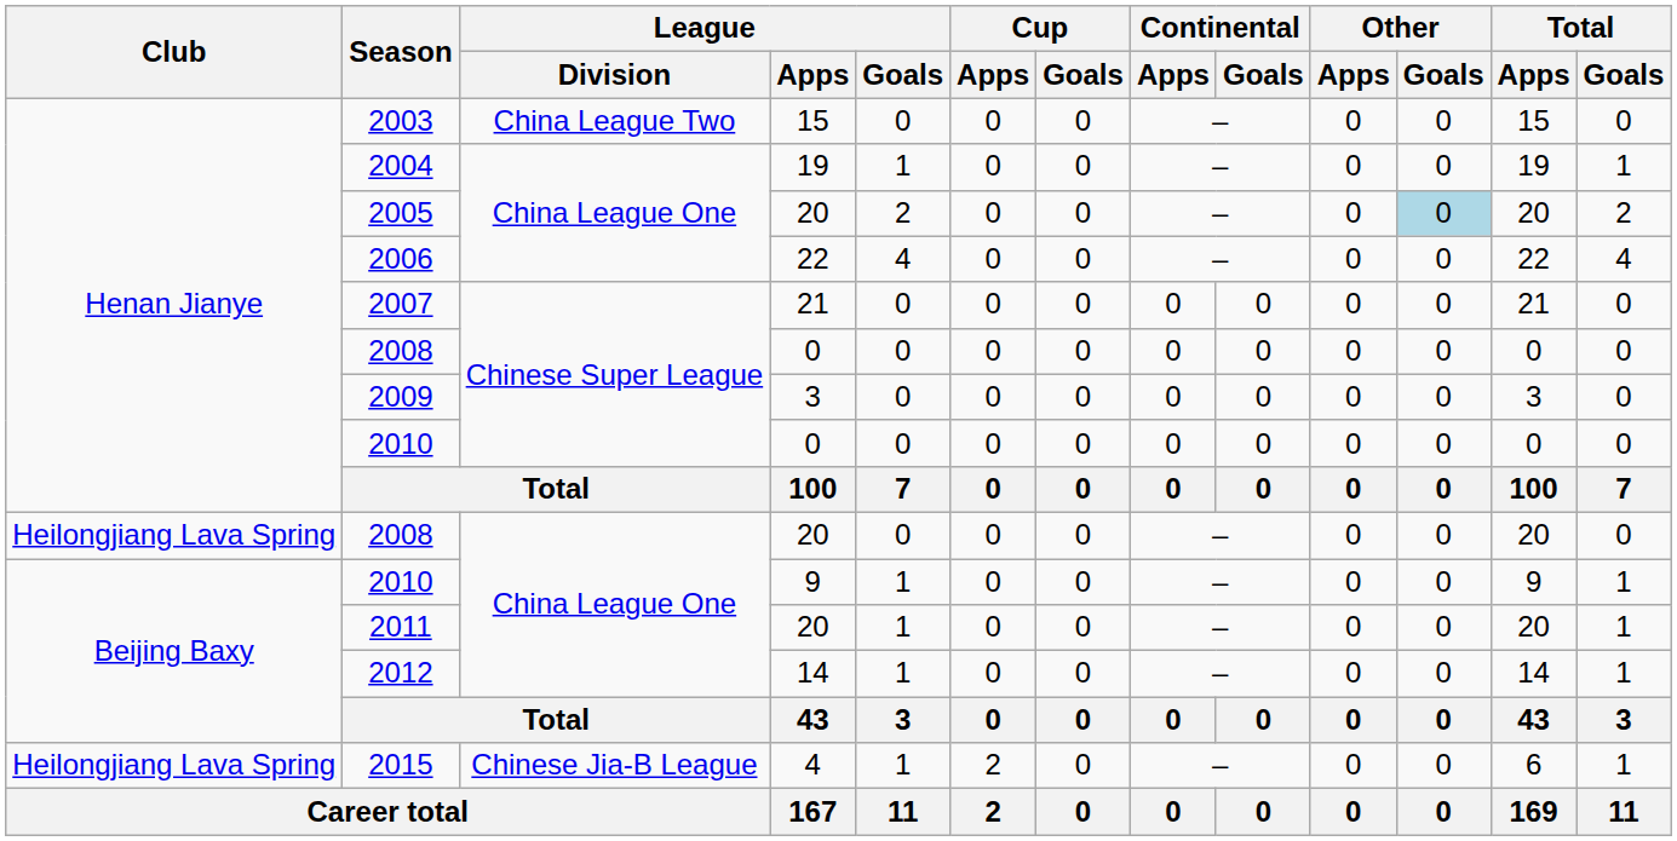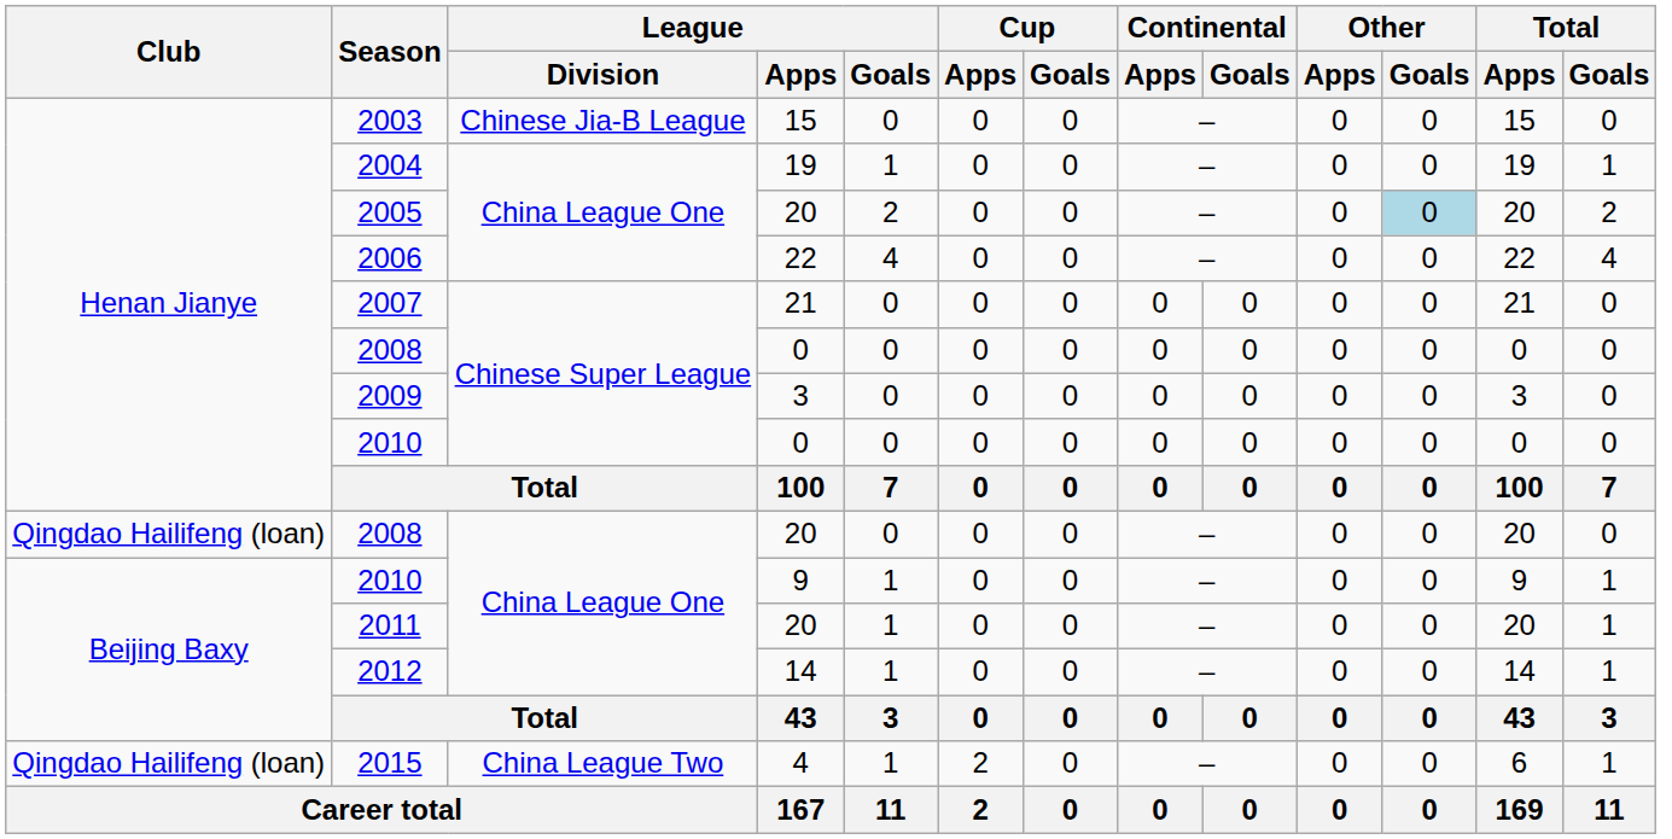 <table class="wikitable" style="text-align: center">
 <tr>
 <th rowspan="2">Club</th>
 <th rowspan="2">Season</th>
 <th colspan="3">League</th>
 <th colspan="2">Cup</th>
 <th colspan="2">Continental</th>
 <th colspan="2">Other</th>
 <th colspan="2">Total</th>
 </tr>
 <tr>
 <th>Division</th>
 <th>Apps</th>
 <th>Goals</th>
 <th>Apps</th>
 <th>Goals</th>
 <th>Apps</th>
 <th>Goals</th>
 <th>Apps</th>
 <th>Goals</th>
 <th>Apps</th>
 <th>Goals</th>
 </tr>
 <tr>
 <td rowspan="9"><a href='#'>Henan Jianye</a></td>
 <td><a href='#'>2003</a></td>
-<td><a href='#'>China League Two</a></td>
+<td><a href='#'>Chinese Jia-B League</a></td>
 <td>15</td>
 <td>0</td>
 <td>0</td>
 <td>0</td>
 <td colspan="2">–</td>
 <td>0</td>
 <td>0</td>
 <td>15</td>
 <td>0</td>
 </tr>
 <tr>
 <td><a href='#'>2004</a></td>
 <td rowspan="3"><a href='#'>China League One</a></td>
 <td>19</td>
 <td>1</td>
 <td>0</td>
 <td>0</td>
 <td colspan="2">–</td>
 <td>0</td>
 <td>0</td>
 <td>19</td>
 <td>1</td>
 </tr>
 <tr>
 <td><a href='#'>2005</a></td>
 <td>20</td>
 <td>2</td>
 <td>0</td>
 <td>0</td>
 <td colspan="2">–</td>
 <td>0</td>
 <td style="background: lightblue;">0</td>
 <td>20</td>
 <td>2</td>
 </tr>
 <tr>
 <td><a href='#'>2006</a></td>
 <td>22</td>
 <td>4</td>
 <td>0</td>
 <td>0</td>
 <td colspan="2">–</td>
 <td>0</td>
 <td>0</td>
 <td>22</td>
 <td>4</td>
 </tr>
 <tr>
 <td><a href='#'>2007</a></td>
 <td rowspan="4"><a href='#'>Chinese Super League</a></td>
 <td>21</td>
 <td>0</td>
 <td>0</td>
 <td>0</td>
 <td>0</td>
 <td>0</td>
 <td>0</td>
 <td>0</td>
 <td>21</td>
 <td>0</td>
 </tr>
 <tr>
 <td><a href='#'>2008</a></td>
 <td>0</td>
 <td>0</td>
 <td>0</td>
 <td>0</td>
 <td>0</td>
 <td>0</td>
 <td>0</td>
 <td>0</td>
 <td>0</td>
 <td>0</td>
 </tr>
 <tr>
 <td><a href='#'>2009</a></td>
 <td>3</td>
 <td>0</td>
 <td>0</td>
 <td>0</td>
 <td>0</td>
 <td>0</td>
 <td>0</td>
 <td>0</td>
 <td>3</td>
 <td>0</td>
 </tr>
 <tr>
 <td><a href='#'>2010</a></td>
 <td>0</td>
 <td>0</td>
 <td>0</td>
 <td>0</td>
 <td>0</td>
 <td>0</td>
 <td>0</td>
 <td>0</td>
 <td>0</td>
 <td>0</td>
 </tr>
 <tr>
 <th colspan=2>Total</th>
 <th>100</th>
 <th>7</th>
 <th>0</th>
 <th>0</th>
 <th>0</th>
 <th>0</th>
 <th>0</th>
 <th>0</th>
 <th>100</th>
 <th>7</th>
 </tr>
 <tr>
-<td><a href='#'>Heilongjiang Lava Spring</a></td>
+<td><a href='#'>Qingdao Hailifeng</a> (loan)</td>
 <td><a href='#'>2008</a></td>
 <td rowspan="4"><a href='#'>China League One</a></td>
 <td>20</td>
 <td>0</td>
 <td>0</td>
 <td>0</td>
 <td colspan="2">–</td>
 <td>0</td>
 <td>0</td>
 <td>20</td>
 <td>0</td>
 </tr>
 <tr>
 <td rowspan="4"><a href='#'>Beijing Baxy</a></td>
 <td><a href='#'>2010</a></td>
 <td>9</td>
 <td>1</td>
 <td>0</td>
 <td>0</td>
 <td colspan="2">–</td>
 <td>0</td>
 <td>0</td>
 <td>9</td>
 <td>1</td>
 </tr>
 <tr>
 <td><a href='#'>2011</a></td>
 <td>20</td>
 <td>1</td>
 <td>0</td>
 <td>0</td>
 <td colspan="2">–</td>
 <td>0</td>
 <td>0</td>
 <td>20</td>
 <td>1</td>
 </tr>
 <tr>
 <td><a href='#'>2012</a></td>
 <td>14</td>
 <td>1</td>
 <td>0</td>
 <td>0</td>
 <td colspan="2">–</td>
 <td>0</td>
 <td>0</td>
 <td>14</td>
 <td>1</td>
 </tr>
 <tr>
 <th colspan=2>Total</th>
 <th>43</th>
 <th>3</th>
 <th>0</th>
 <th>0</th>
 <th>0</th>
 <th>0</th>
 <th>0</th>
 <th>0</th>
 <th>43</th>
 <th>3</th>
 </tr>
 <tr>
-<td><a href='#'>Heilongjiang Lava Spring</a></td>
+<td><a href='#'>Qingdao Hailifeng</a> (loan)</td>
 <td><a href='#'>2015</a></td>
-<td><a href='#'>Chinese Jia-B League</a></td>
+<td><a href='#'>China League Two</a></td>
 <td>4</td>
 <td>1</td>
 <td>2</td>
 <td>0</td>
 <td colspan="2">–</td>
 <td>0</td>
 <td>0</td>
 <td>6</td>
 <td>1</td>
 </tr>
 <tr>
 <th colspan=3>Career total</th>
 <th>167</th>
 <th>11</th>
 <th>2</th>
 <th>0</th>
 <th>0</th>
 <th>0</th>
 <th>0</th>
 <th>0</th>
 <th>169</th>
 <th>11</th>
 </tr>
 </table>
